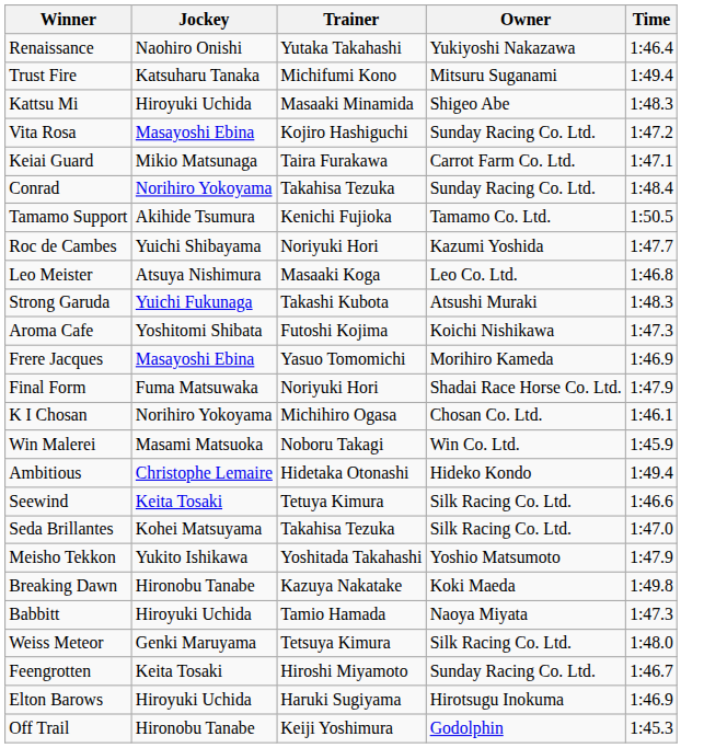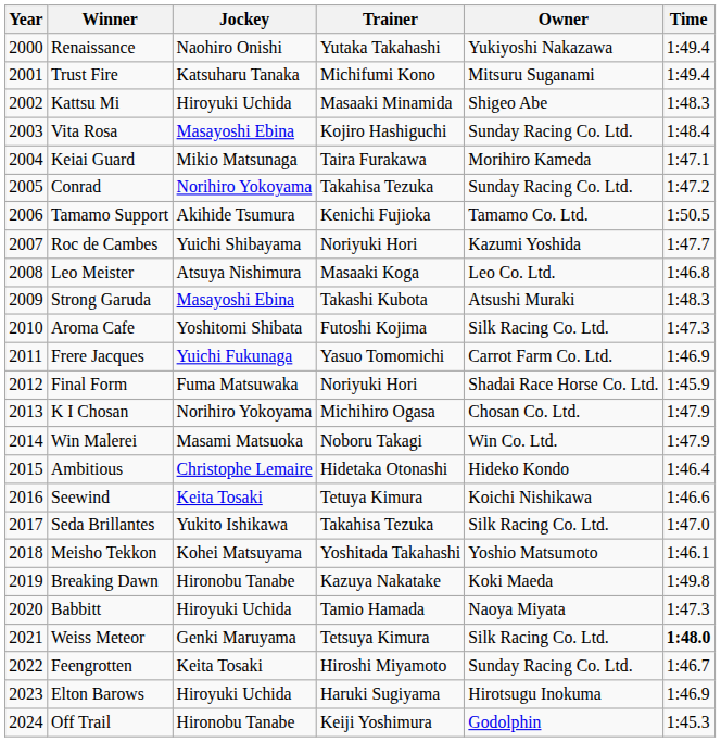 <table class="wikitable sortable" style="font-size:90%">
 <tr>
+<th>Year</th>
 <th>Winner</th>
 <th>Jockey</th>
 <th>Trainer</th>
 <th>Owner</th>
 <th>Time<br></th>
 </tr>
 <tr>
+<td>2000</td>
 <td>Renaissance</td>
 <td>Naohiro Onishi</td>
 <td>Yutaka Takahashi</td>
 <td>Yukiyoshi Nakazawa</td>
-<td>1:46.4</td>
+<td>1:49.4</td>
 </tr>
 <tr>
+<td>2001</td>
 <td>Trust Fire</td>
 <td>Katsuharu Tanaka</td>
 <td>Michifumi Kono</td>
 <td>Mitsuru Suganami</td>
 <td>1:49.4</td>
 </tr>
 <tr>
+<td>2002</td>
 <td>Kattsu Mi</td>
 <td>Hiroyuki Uchida</td>
 <td>Masaaki Minamida</td>
 <td>Shigeo Abe</td>
 <td>1:48.3</td>
 </tr>
 <tr>
+<td>2003</td>
 <td>Vita Rosa</td>
 <td><a href='#'>Masayoshi Ebina</a></td>
 <td>Kojiro Hashiguchi</td>
 <td>Sunday Racing Co. Ltd.</td>
-<td>1:47.2</td>
+<td>1:48.4</td>
 </tr>
 <tr>
+<td>2004</td>
 <td>Keiai Guard</td>
 <td>Mikio Matsunaga</td>
 <td>Taira Furakawa</td>
-<td>Carrot Farm Co. Ltd.</td>
+<td>Morihiro Kameda</td>
 <td>1:47.1</td>
 </tr>
 <tr>
+<td>2005</td>
 <td>Conrad</td>
 <td><a href='#'>Norihiro Yokoyama</a></td>
 <td>Takahisa Tezuka</td>
 <td>Sunday Racing Co. Ltd.</td>
-<td>1:48.4</td>
+<td>1:47.2</td>
 </tr>
 <tr>
+<td>2006</td>
 <td>Tamamo Support</td>
 <td>Akihide Tsumura</td>
 <td>Kenichi Fujioka</td>
 <td>Tamamo Co. Ltd.</td>
 <td>1:50.5</td>
 </tr>
 <tr>
+<td>2007</td>
 <td>Roc de Cambes</td>
 <td>Yuichi Shibayama</td>
 <td>Noriyuki Hori</td>
 <td>Kazumi Yoshida</td>
 <td>1:47.7</td>
 </tr>
 <tr>
+<td>2008</td>
 <td>Leo Meister</td>
 <td>Atsuya Nishimura</td>
 <td>Masaaki Koga</td>
 <td>Leo Co. Ltd.</td>
 <td>1:46.8</td>
 </tr>
 <tr>
+<td>2009</td>
 <td>Strong Garuda</td>
-<td><a href='#'>Yuichi Fukunaga</a></td>
+<td><a href='#'>Masayoshi Ebina</a></td>
 <td>Takashi Kubota</td>
 <td>Atsushi Muraki</td>
 <td>1:48.3</td>
 </tr>
 <tr>
+<td>2010</td>
 <td>Aroma Cafe</td>
 <td>Yoshitomi Shibata</td>
 <td>Futoshi Kojima</td>
-<td>Koichi Nishikawa</td>
+<td>Silk Racing Co. Ltd.</td>
 <td>1:47.3</td>
 </tr>
 <tr>
+<td>2011</td>
 <td>Frere Jacques </td>
-<td><a href='#'>Masayoshi Ebina</a></td>
+<td><a href='#'>Yuichi Fukunaga</a></td>
 <td>Yasuo Tomomichi</td>
-<td>Morihiro Kameda</td>
+<td>Carrot Farm Co. Ltd.</td>
 <td>1:46.9</td>
 </tr>
 <tr>
+<td>2012</td>
 <td>Final Form</td>
 <td>Fuma Matsuwaka</td>
 <td>Noriyuki Hori</td>
 <td>Shadai Race Horse Co. Ltd.</td>
-<td>1:47.9</td>
+<td>1:45.9</td>
 </tr>
 <tr>
+<td>2013</td>
 <td>K I Chosan</td>
 <td>Norihiro Yokoyama</td>
 <td>Michihiro Ogasa</td>
 <td>Chosan Co. Ltd.</td>
-<td>1:46.1</td>
+<td>1:47.9</td>
 </tr>
 <tr>
+<td>2014</td>
 <td>Win Malerei</td>
 <td>Masami Matsuoka</td>
 <td>Noboru Takagi</td>
 <td>Win Co. Ltd.</td>
-<td>1:45.9</td>
+<td>1:47.9</td>
 </tr>
 <tr>
+<td>2015</td>
 <td>Ambitious</td>
 <td><a href='#'>Christophe Lemaire</a></td>
 <td>Hidetaka Otonashi</td>
 <td>Hideko Kondo</td>
-<td>1:49.4</td>
+<td>1:46.4</td>
 </tr>
 <tr>
+<td>2016</td>
 <td>Seewind</td>
 <td><a href='#'>Keita Tosaki</a></td>
 <td>Tetuya Kimura</td>
-<td>Silk Racing Co. Ltd.</td>
+<td>Koichi Nishikawa</td>
 <td>1:46.6</td>
 </tr>
 <tr>
+<td>2017</td>
 <td>Seda Brillantes</td>
-<td>Kohei Matsuyama</td>
+<td>Yukito Ishikawa</td>
 <td>Takahisa Tezuka</td>
 <td>Silk Racing Co. Ltd.</td>
 <td>1:47.0</td>
 </tr>
 <tr>
+<td>2018</td>
 <td>Meisho Tekkon</td>
-<td>Yukito Ishikawa</td>
+<td>Kohei Matsuyama</td>
 <td>Yoshitada Takahashi</td>
 <td>Yoshio Matsumoto</td>
-<td>1:47.9</td>
+<td>1:46.1</td>
 </tr>
 <tr>
+<td>2019</td>
 <td>Breaking Dawn</td>
 <td>Hironobu Tanabe</td>
 <td>Kazuya Nakatake</td>
 <td>Koki Maeda</td>
 <td>1:49.8</td>
 </tr>
 <tr>
+<td>2020</td>
 <td>Babbitt</td>
 <td>Hiroyuki Uchida</td>
 <td>Tamio Hamada</td>
 <td>Naoya Miyata</td>
 <td>1:47.3</td>
 </tr>
 <tr>
+<td>2021</td>
 <td>Weiss Meteor</td>
 <td>Genki Maruyama</td>
 <td>Tetsuya Kimura</td>
 <td>Silk Racing Co. Ltd.</td>
-<td>1:48.0</td>
+<td><strong>1:48.0</strong></td>
 </tr>
 <tr>
+<td>2022</td>
 <td>Feengrotten</td>
 <td>Keita Tosaki</td>
 <td>Hiroshi Miyamoto</td>
 <td>Sunday Racing Co. Ltd.</td>
 <td>1:46.7</td>
 </tr>
 <tr>
+<td>2023</td>
 <td>Elton Barows</td>
 <td>Hiroyuki Uchida</td>
 <td>Haruki Sugiyama</td>
 <td>Hirotsugu Inokuma</td>
 <td>1:46.9</td>
 </tr>
 <tr>
+<td>2024</td>
 <td>Off Trail</td>
 <td>Hironobu Tanabe</td>
 <td>Keiji Yoshimura</td>
 <td><a href='#'>Godolphin</a></td>
 <td>1:45.3</td>
 </tr>
 </table>
